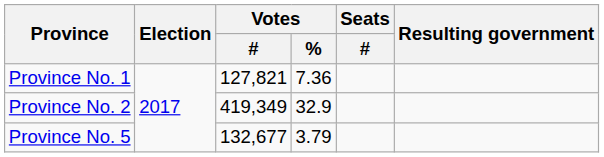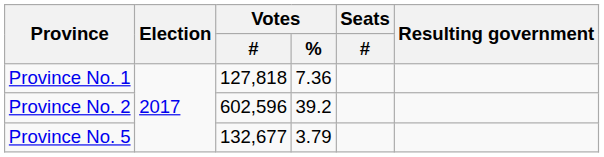 <table class="wikitable">
 <tr>
 <th rowspan="2">Province</th>
 <th rowspan="2">Election</th>
 <th colspan="2">Votes</th>
 <th>Seats</th>
 <th rowspan="2">Resulting government</th>
 </tr>
 <tr>
 <th>#</th>
 <th>%</th>
 <th>#</th>
 </tr>
 <tr>
 <td><a href='#'>Province No. 1</a></td>
 <td rowspan="3"><a href='#'>2017</a></td>
-<td>127,821</td>
+<td>127,818</td>
 <td>7.36</td>
 <td></td>
 <td></td>
 </tr>
 <tr>
 <td><a href='#'>Province No. 2</a></td>
-<td>419,349</td>
-<td>32.9</td>
+<td>602,596</td>
+<td>39.2</td>
 <td></td>
 <td></td>
 </tr>
 <tr>
 <td><a href='#'>Province No. 5</a></td>
 <td>132,677</td>
 <td>3.79</td>
 <td></td>
 <td></td>
 </tr>
 </table>
